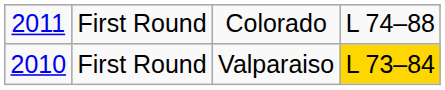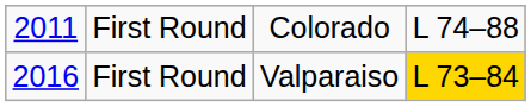 <table class="wikitable">
 <tr align="center">
 <td><a href='#'>2011</a></td>
 <td>First Round</td>
 <td>Colorado</td>
 <td>L 74–88</td>
 </tr>
 <tr align="center">
-<td><a href='#'>2010</a></td>
+<td><a href='#'>2016</a></td>
 <td>First Round</td>
 <td>Valparaiso</td>
 <td style="background: gold;">L 73–84</td>
 </tr>
 </table>
